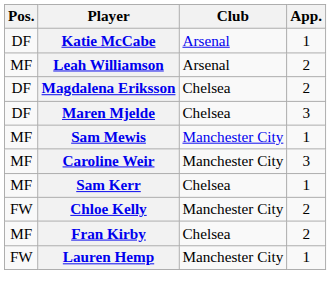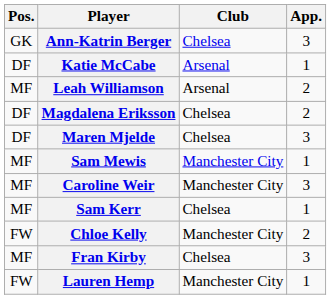 <table class="wikitable plainrowheaders" style="text-align: left">
 <tr>
 <th scope="col">Pos.</th>
 <th scope="col">Player</th>
 <th scope="col">Club</th>
 <th scope="col">App.</th>
+</tr>
+<tr>
+<td style="text-align:center">GK</td>
+<th scope="row"><a href='#'>Ann-Katrin Berger</a> </th>
+<td><a href='#'>Chelsea</a></td>
+<td style="text-align:center">3</td>
 </tr>
 <tr>
 <td style="text-align:center">DF</td>
 <th scope="row"><a href='#'>Katie McCabe</a></th>
 <td><a href='#'>Arsenal</a></td>
 <td style="text-align:center">1</td>
 </tr>
 <tr>
 <td style="text-align:center">MF</td>
 <th scope="row"><a href='#'>Leah Williamson</a> </th>
 <td>Arsenal</td>
 <td style="text-align:center">2</td>
 </tr>
 <tr>
 <td style="text-align:center">DF</td>
 <th scope="row"><a href='#'>Magdalena Eriksson</a> </th>
 <td>Chelsea</td>
 <td style="text-align:center">2</td>
 </tr>
 <tr>
 <td style="text-align:center">DF</td>
 <th scope="row"><a href='#'>Maren Mjelde</a> </th>
 <td>Chelsea</td>
 <td style="text-align:center">3</td>
 </tr>
 <tr>
 <td style="text-align:center">MF</td>
 <th scope="row"><a href='#'>Sam Mewis</a></th>
 <td><a href='#'>Manchester City</a></td>
 <td style="text-align:center">1</td>
 </tr>
 <tr>
 <td style="text-align:center">MF</td>
 <th scope="row"><a href='#'>Caroline Weir</a> </th>
 <td>Manchester City</td>
 <td style="text-align:center">3</td>
 </tr>
 <tr>
 <td style="text-align:center">MF</td>
 <th scope="row"><a href='#'>Sam Kerr</a></th>
 <td>Chelsea</td>
 <td style="text-align:center">1</td>
 </tr>
 <tr>
 <td style="text-align:center">FW</td>
 <th scope="row"><a href='#'>Chloe Kelly</a> </th>
 <td>Manchester City</td>
 <td style="text-align:center">2</td>
 </tr>
 <tr>
 <td style="text-align:center">MF</td>
 <th scope="row"><a href='#'>Fran Kirby</a> </th>
 <td>Chelsea</td>
-<td style="text-align:center">2</td>
+<td style="text-align:center">3</td>
 </tr>
 <tr>
 <td style="text-align:center">FW</td>
 <th scope="row"><a href='#'>Lauren Hemp</a></th>
 <td>Manchester City</td>
 <td style="text-align:center">1</td>
 </tr>
 </table>
